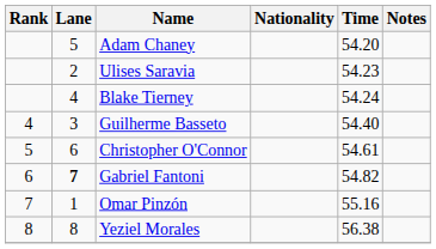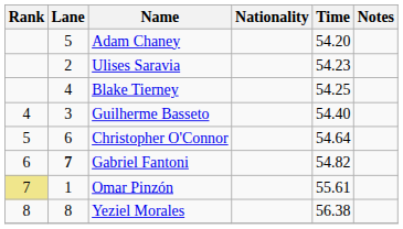 <table class="wikitable sortable" style="text-align:center">
 <tr>
 <th>Rank</th>
 <th>Lane</th>
 <th>Name</th>
 <th>Nationality</th>
 <th>Time</th>
 <th>Notes</th>
 </tr>
 <tr>
 <td></td>
 <td>5</td>
 <td align="left"><a href='#'>Adam Chaney</a></td>
 <td align="left"></td>
 <td>54.20</td>
 <td></td>
 </tr>
 <tr>
 <td></td>
 <td>2</td>
 <td align="left"><a href='#'>Ulises Saravia</a></td>
 <td align="left"></td>
 <td>54.23</td>
 <td></td>
 </tr>
 <tr>
 <td></td>
 <td>4</td>
 <td align="left"><a href='#'>Blake Tierney</a></td>
 <td align="left"></td>
-<td>54.24</td>
+<td>54.25</td>
 <td></td>
 </tr>
 <tr>
 <td>4</td>
 <td>3</td>
 <td align="left"><a href='#'>Guilherme Basseto</a></td>
 <td align="left"></td>
 <td>54.40</td>
 <td></td>
 </tr>
 <tr>
 <td>5</td>
 <td>6</td>
 <td align="left"><a href='#'>Christopher O'Connor</a></td>
 <td align="left"></td>
-<td>54.61</td>
+<td>54.64</td>
 <td></td>
 </tr>
 <tr>
 <td>6</td>
 <td><strong>7</strong></td>
 <td align="left"><a href='#'>Gabriel Fantoni</a></td>
 <td align="left"></td>
 <td>54.82</td>
 <td></td>
 </tr>
 <tr>
-<td>7</td>
+<td style="background: khaki;">7</td>
 <td>1</td>
 <td align="left"><a href='#'>Omar Pinzón</a></td>
 <td align="left"></td>
-<td>55.16</td>
+<td>55.61</td>
 <td></td>
 </tr>
 <tr>
 <td>8</td>
 <td>8</td>
 <td align="left"><a href='#'>Yeziel Morales</a></td>
 <td align="left"></td>
 <td>56.38</td>
 <td></td>
 </tr>
 <tr>
 </tr>
 </table>
